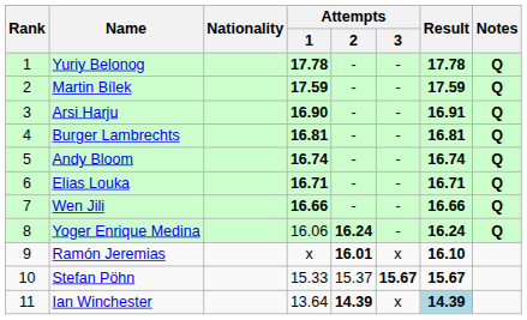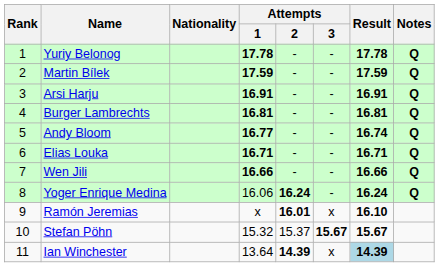 <table class="wikitable sortable" style="text-align:center">
 <tr>
 <th rowspan=2>Rank</th>
 <th rowspan=2>Name</th>
 <th rowspan=2>Nationality</th>
 <th colspan=3>Attempts</th>
 <th rowspan=2>Result</th>
 <th rowspan=2>Notes</th>
 </tr>
 <tr>
 <th>1</th>
 <th>2</th>
 <th>3</th>
 </tr>
 <tr bgcolor=ccffcc>
 <td>1</td>
 <td align=left><a href='#'>Yuriy Belonog</a></td>
 <td align=left></td>
 <td><strong>17.78</strong></td>
 <td>-</td>
 <td>-</td>
 <td><strong>17.78</strong></td>
 <td><strong>Q</strong></td>
 </tr>
 <tr bgcolor=ccffcc>
 <td>2</td>
 <td align=left><a href='#'>Martin Bílek</a></td>
 <td align=left></td>
 <td><strong>17.59</strong></td>
 <td>-</td>
 <td>-</td>
 <td><strong>17.59</strong></td>
 <td><strong>Q</strong></td>
 </tr>
 <tr bgcolor=ccffcc>
 <td>3</td>
 <td align=left><a href='#'>Arsi Harju</a></td>
 <td align=left></td>
-<td><strong>16.90</strong></td>
+<td><strong>16.91</strong></td>
 <td>-</td>
 <td>-</td>
 <td><strong>16.91</strong></td>
 <td><strong>Q</strong></td>
 </tr>
 <tr bgcolor=ccffcc>
 <td>4</td>
 <td align=left><a href='#'>Burger Lambrechts</a></td>
 <td align=left></td>
 <td><strong>16.81</strong></td>
 <td>-</td>
 <td>-</td>
 <td><strong>16.81</strong></td>
 <td><strong>Q</strong></td>
 </tr>
 <tr bgcolor=ccffcc>
 <td>5</td>
 <td align=left><a href='#'>Andy Bloom</a></td>
 <td align=left></td>
-<td><strong>16.74</strong></td>
+<td><strong>16.77</strong></td>
 <td>-</td>
 <td>-</td>
 <td><strong>16.74</strong></td>
 <td><strong>Q</strong></td>
 </tr>
 <tr bgcolor=ccffcc>
 <td>6</td>
 <td align=left><a href='#'>Elias Louka</a></td>
 <td align=left></td>
 <td><strong>16.71</strong></td>
 <td>-</td>
 <td>-</td>
 <td><strong>16.71</strong></td>
 <td><strong>Q</strong></td>
 </tr>
 <tr bgcolor=ccffcc>
 <td>7</td>
 <td align=left><a href='#'>Wen Jili</a></td>
 <td align=left></td>
 <td><strong>16.66</strong></td>
 <td>-</td>
 <td>-</td>
 <td><strong>16.66</strong></td>
 <td><strong>Q</strong></td>
 </tr>
 <tr bgcolor=ccffcc>
 <td>8</td>
 <td align=left><a href='#'>Yoger Enrique Medina</a></td>
 <td align=left></td>
 <td>16.06</td>
 <td><strong>16.24</strong></td>
 <td>-</td>
 <td><strong>16.24</strong></td>
 <td><strong>Q</strong></td>
 </tr>
 <tr>
 <td>9</td>
 <td align=left><a href='#'>Ramón Jeremias</a></td>
 <td align=left></td>
 <td>x</td>
 <td><strong>16.01</strong></td>
 <td>x</td>
 <td><strong>16.10</strong></td>
 <td></td>
 </tr>
 <tr>
 <td>10</td>
 <td align=left><a href='#'>Stefan Pöhn</a></td>
 <td align=left></td>
-<td>15.33</td>
+<td>15.32</td>
 <td>15.37</td>
 <td><strong>15.67</strong></td>
 <td><strong>15.67</strong></td>
 <td></td>
 </tr>
 <tr>
 <td>11</td>
 <td align=left><a href='#'>Ian Winchester</a></td>
 <td align=left></td>
 <td>13.64</td>
 <td><strong>14.39</strong></td>
 <td>x</td>
 <td style="background: lightblue;"><strong>14.39</strong></td>
 <td></td>
 </tr>
 </table>
